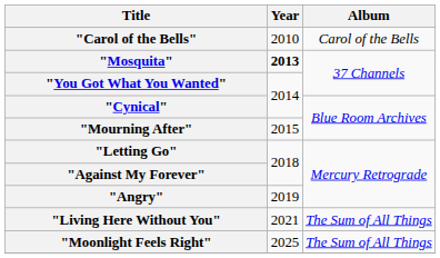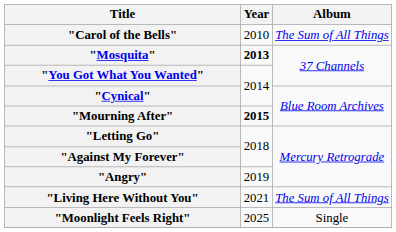 <table class="wikitable plainrowheaders" style="text-align:center;">
 <tr>
 <th scope="col" rowspan="1" style="width:18em;">Title</th>
 <th scope="col" rowspan="1">Year</th>
 <th scope="col" rowspan="1">Album</th>
 </tr>
 <tr>
 <th scope="row">"Carol of the Bells"</th>
 <td>2010</td>
-<td><em>Carol of the Bells</em></td>
+<td><em><a href='#'>The Sum of All Things</a></em></td>
 </tr>
 <tr>
 <th scope="row">"<a href='#'>Mosquita</a>"</th>
 <td><strong>2013</strong></td>
 <td rowspan="2"><em><a href='#'>37 Channels</a></em></td>
 </tr>
 <tr>
 <th scope="row">"<a href='#'>You Got What You Wanted</a>"</th>
 <td rowspan="2">2014</td>
 </tr>
 <tr>
 <th scope="row">"<a href='#'>Cynical</a>"</th>
 <td rowspan="2"><em><a href='#'>Blue Room Archives</a></em></td>
 </tr>
 <tr>
 <th scope="row">"Mourning After"</th>
-<td>2015</td>
+<td><strong>2015</strong></td>
 </tr>
 <tr>
 <th scope="row">"Letting Go"</th>
 <td rowspan="2">2018</td>
 <td rowspan="3"><em><a href='#'>Mercury Retrograde</a></em></td>
 </tr>
 <tr>
 <th scope="row">"Against My Forever"</th>
 </tr>
 <tr>
 <th scope="row">"Angry"</th>
 <td>2019</td>
 </tr>
 <tr>
 <th scope="row">"Living Here Without You"</th>
 <td>2021</td>
 <td><em><a href='#'>The Sum of All Things</a></em></td>
 </tr>
 <tr>
 <th scope="row">"Moonlight Feels Right"</th>
 <td>2025</td>
-<td><em><a href='#'>The Sum of All Things</a></em></td>
+<td>Single</td>
 </tr>
 <tr>
 </tr>
 </table>
